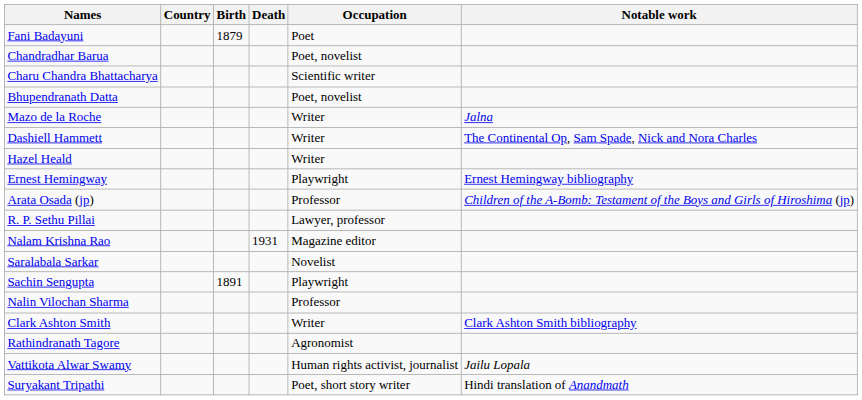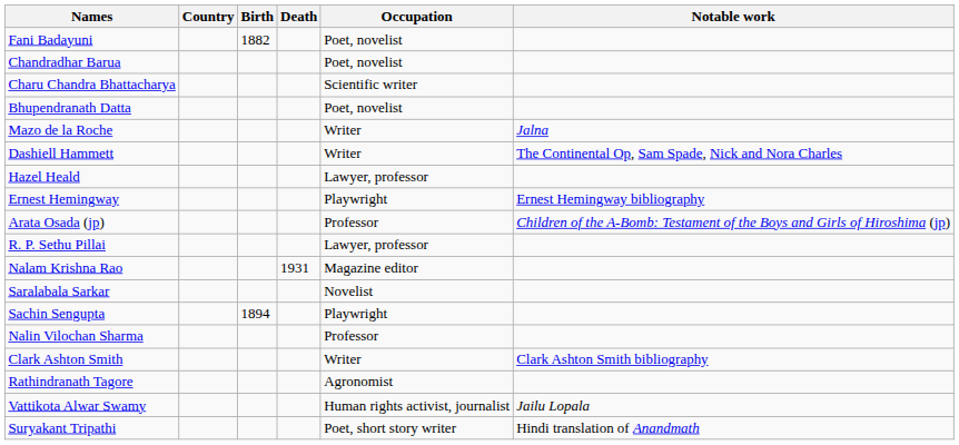 <table class="wikitable sortable" border="1" style="border-spacing:0 style="width:100%">
 <tr>
 <th>Names</th>
 <th>Country</th>
 <th>Birth</th>
 <th>Death</th>
 <th>Occupation</th>
 <th>Notable work</th>
 </tr>
 <tr>
 <td><a href='#'>Fani Badayuni</a></td>
 <td></td>
-<td>1879</td>
+<td>1882</td>
 <td></td>
-<td>Poet</td>
+<td>Poet, novelist</td>
 <td></td>
 </tr>
 <tr>
 <td><a href='#'>Chandradhar Barua</a></td>
 <td></td>
 <td></td>
 <td></td>
 <td>Poet, novelist</td>
 <td></td>
 </tr>
 <tr>
 <td><a href='#'>Charu Chandra Bhattacharya</a></td>
 <td></td>
 <td></td>
 <td></td>
 <td>Scientific writer</td>
 <td></td>
 </tr>
 <tr>
 <td><a href='#'>Bhupendranath Datta</a></td>
 <td></td>
 <td></td>
 <td></td>
 <td>Poet, novelist</td>
 <td></td>
 </tr>
 <tr>
 <td><a href='#'>Mazo de la Roche</a></td>
 <td></td>
 <td></td>
 <td></td>
 <td>Writer</td>
 <td><em><a href='#'>Jalna</a></em></td>
 </tr>
 <tr>
 <td><a href='#'>Dashiell Hammett</a></td>
 <td></td>
 <td></td>
 <td></td>
 <td>Writer</td>
 <td><a href='#'>The Continental Op</a>, <a href='#'>Sam Spade</a>, <a href='#'>Nick and Nora Charles</a></td>
 </tr>
 <tr>
 <td><a href='#'>Hazel Heald</a></td>
 <td></td>
 <td></td>
 <td></td>
-<td>Writer</td>
+<td>Lawyer, professor</td>
 <td></td>
 </tr>
 <tr>
 <td><a href='#'>Ernest Hemingway</a></td>
 <td></td>
 <td></td>
 <td></td>
 <td>Playwright</td>
 <td><a href='#'>Ernest Hemingway bibliography</a></td>
 </tr>
 <tr>
 <td><a href='#'>Arata Osada</a> (<a href='#'>jp</a>)</td>
 <td></td>
 <td></td>
 <td></td>
 <td>Professor</td>
 <td><em><a href='#'>Children of the A-Bomb: Testament of the Boys and Girls of Hiroshima</a></em> (<a href='#'>jp</a>)</td>
 </tr>
 <tr>
 <td><a href='#'>R. P. Sethu Pillai</a></td>
 <td></td>
 <td></td>
 <td></td>
 <td>Lawyer, professor</td>
 <td></td>
 </tr>
 <tr>
 <td><a href='#'>Nalam Krishna Rao</a></td>
 <td></td>
 <td></td>
 <td>1931</td>
 <td>Magazine editor</td>
 <td></td>
 </tr>
 <tr>
 <td><a href='#'>Saralabala Sarkar</a></td>
 <td></td>
 <td></td>
 <td></td>
 <td>Novelist</td>
 <td></td>
 </tr>
 <tr>
 <td><a href='#'>Sachin Sengupta</a></td>
 <td></td>
-<td>1891</td>
+<td>1894</td>
 <td></td>
 <td>Playwright</td>
 <td></td>
 </tr>
 <tr>
 <td><a href='#'>Nalin Vilochan Sharma</a></td>
 <td></td>
 <td></td>
 <td></td>
 <td>Professor</td>
 <td></td>
 </tr>
 <tr>
 <td><a href='#'>Clark Ashton Smith</a></td>
 <td></td>
 <td></td>
 <td></td>
 <td>Writer</td>
 <td><a href='#'>Clark Ashton Smith bibliography</a></td>
 </tr>
 <tr>
 <td><a href='#'>Rathindranath Tagore</a></td>
 <td></td>
 <td></td>
 <td></td>
 <td>Agronomist</td>
 <td></td>
 </tr>
 <tr>
 <td><a href='#'>Vattikota Alwar Swamy</a></td>
 <td></td>
 <td></td>
 <td></td>
 <td>Human rights activist, journalist</td>
 <td><em>Jailu Lopala</em></td>
 </tr>
 <tr>
 <td><a href='#'>Suryakant Tripathi</a></td>
 <td></td>
 <td></td>
 <td></td>
 <td>Poet, short story writer</td>
 <td>Hindi translation of <em><a href='#'>Anandmath</a></em></td>
 </tr>
 </table>
